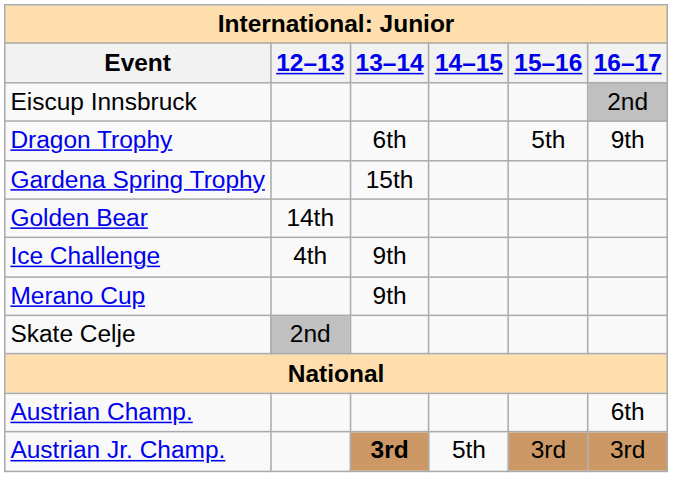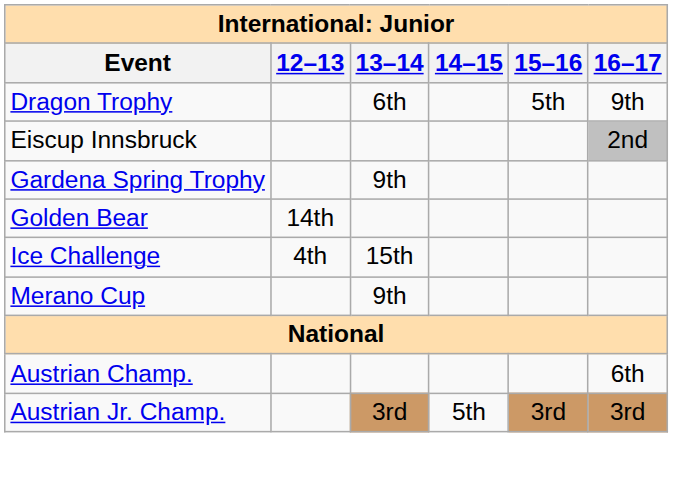 <table class="wikitable" style="text-align:center">
 <tr>
 <th colspan="6" style="background-color: #ffdead; " align="center">International: Junior</th>
 </tr>
 <tr>
 <th>Event</th>
 <th><a href='#'>12–13</a></th>
 <th><a href='#'>13–14</a></th>
 <th><a href='#'>14–15</a></th>
 <th><a href='#'>15–16</a></th>
 <th><a href='#'>16–17</a></th>
 </tr>
 <tr>
+<td align=left><a href='#'>Dragon Trophy</a></td>
+<td></td>
+<td>6th</td>
+<td></td>
+<td>5th</td>
+<td>9th</td>
+</tr>
+<tr>
 <td align=left>Eiscup Innsbruck</td>
 <td></td>
 <td></td>
 <td></td>
 <td></td>
 <td bgcolor=silver>2nd</td>
 </tr>
 <tr>
-<td align=left><a href='#'>Dragon Trophy</a></td>
-<td></td>
-<td>6th</td>
-<td></td>
-<td>5th</td>
-<td>9th</td>
-</tr>
-<tr>
 <td align=left><a href='#'>Gardena Spring Trophy</a></td>
 <td></td>
-<td>15th</td>
+<td>9th</td>
 <td></td>
 <td></td>
 <td></td>
 </tr>
 <tr>
 <td align=left><a href='#'>Golden Bear</a></td>
 <td>14th</td>
 <td></td>
 <td></td>
 <td></td>
 <td></td>
 </tr>
 <tr>
 <td align=left><a href='#'>Ice Challenge</a></td>
 <td>4th</td>
-<td>9th</td>
+<td>15th</td>
 <td></td>
 <td></td>
 <td></td>
 </tr>
 <tr>
 <td align=left><a href='#'>Merano Cup</a></td>
 <td></td>
 <td>9th</td>
-<td></td>
-<td></td>
-<td></td>
-</tr>
-<tr>
-<td align=left>Skate Celje</td>
-<td bgcolor=silver>2nd</td>
-<td></td>
 <td></td>
 <td></td>
 <td></td>
 </tr>
 <tr>
 <th colspan="6" style="background-color: #ffdead; " align="center">National</th>
 </tr>
 <tr>
 <td align=left><a href='#'>Austrian Champ.</a></td>
 <td></td>
 <td></td>
 <td></td>
 <td></td>
 <td>6th</td>
 </tr>
 <tr>
 <td align=left><a href='#'>Austrian Jr. Champ.</a></td>
 <td></td>
-<td bgcolor=cc9966><strong>3rd</strong></td>
+<td bgcolor=cc9966>3rd</td>
 <td>5th</td>
 <td bgcolor=cc9966>3rd</td>
 <td bgcolor=cc9966>3rd</td>
 </tr>
 </table>
